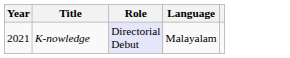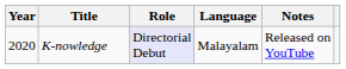 <table class="wikitable">
 <tr>
 <th>Year</th>
 <th style="width:100px">Title</th>
 <th>Role</th>
 <th>Language</th>
+<th>Notes</th>
 <th></th>
 </tr>
 <tr>
-<td>2021</td>
+<td>2020</td>
 <td><em>K-nowledge</em></td>
 <td style="background: lavender;">Directorial<br>Debut</td>
 <td>Malayalam</td>
+<td>Released on<br><a href='#'>YouTube</a></td>
 <td></td>
 </tr>
 </table>
